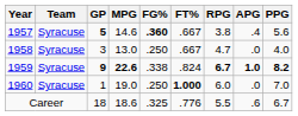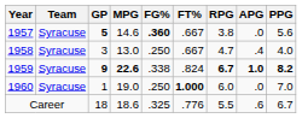 <table class="wikitable sortable" style="font-size:95%; text-align:right;">
 <tr>
 <th>Year</th>
 <th>Team</th>
 <th>GP</th>
 <th>MPG</th>
 <th>FG%</th>
 <th>FT%</th>
 <th>RPG</th>
 <th>APG</th>
 <th>PPG</th>
 </tr>
 <tr>
 <td style="text-align:left;"><a href='#'>1957</a></td>
 <td style="text-align:left;"><a href='#'>Syracuse</a></td>
 <td><strong>5</strong></td>
 <td>14.6</td>
 <td><strong>.360</strong></td>
 <td>.667</td>
 <td>3.8</td>
-<td>.4</td>
+<td>.0</td>
 <td>5.6</td>
 </tr>
 <tr>
 <td style="text-align:left;"><a href='#'>1958</a></td>
 <td style="text-align:left;"><a href='#'>Syracuse</a></td>
 <td>3</td>
 <td>13.0</td>
 <td>.250</td>
 <td>.667</td>
 <td>4.7</td>
-<td>.0</td>
+<td>.4</td>
 <td>4.0</td>
 </tr>
 <tr>
 <td style="text-align:left;"><a href='#'>1959</a></td>
 <td style="text-align:left;"><a href='#'>Syracuse</a></td>
 <td><strong>9</strong></td>
 <td><strong>22.6</strong></td>
 <td>.338</td>
 <td>.824</td>
 <td><strong>6.7</strong></td>
 <td><strong>1.0</strong></td>
 <td><strong>8.2</strong></td>
 </tr>
 <tr>
 <td style="text-align:left;"><a href='#'>1960</a></td>
 <td style="text-align:left;"><a href='#'>Syracuse</a></td>
 <td>1</td>
 <td>19.0</td>
 <td>.250</td>
 <td><strong>1.000</strong></td>
 <td>6.0</td>
 <td>.0</td>
 <td>7.0</td>
 </tr>
 <tr>
 <td colspan="2" style="text-align:center;">Career</td>
 <td>18</td>
 <td>18.6</td>
 <td>.325</td>
 <td>.776</td>
 <td>5.5</td>
 <td>.6</td>
 <td>6.7</td>
 </tr>
 </table>
